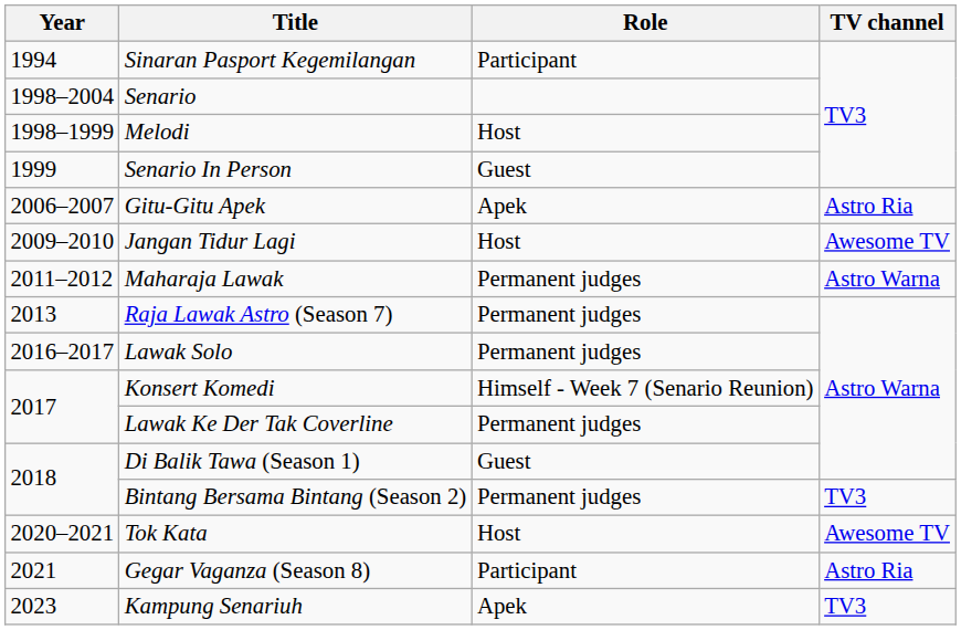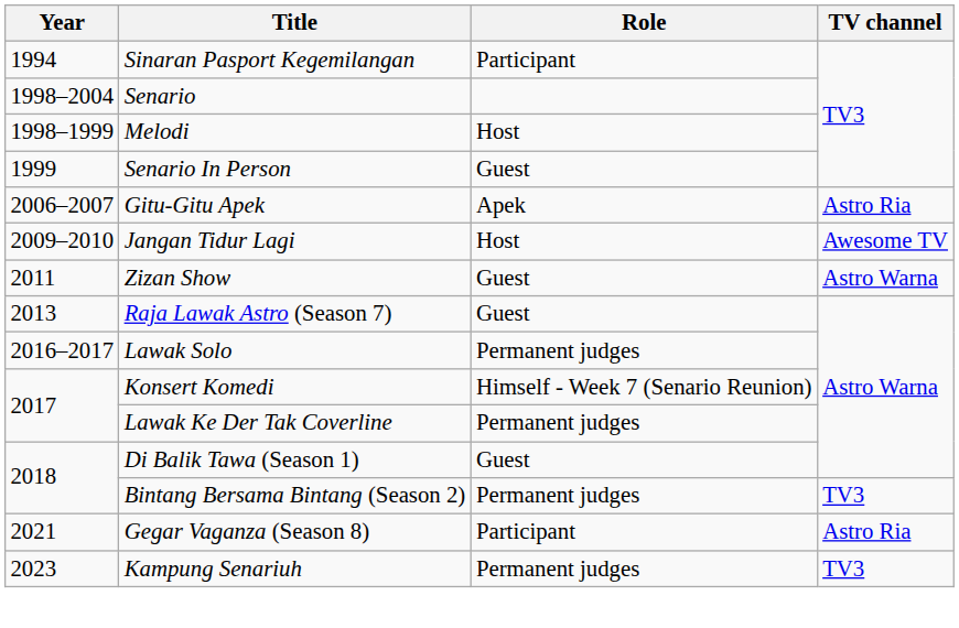 <table class="wikitable">
 <tr>
 <th>Year</th>
 <th>Title</th>
 <th>Role</th>
 <th>TV channel</th>
 </tr>
 <tr>
 <td>1994</td>
 <td><em>Sinaran Pasport Kegemilangan</em></td>
 <td>Participant</td>
 <td rowspan="4"><a href='#'>TV3</a></td>
 </tr>
 <tr>
 <td>1998–2004</td>
 <td><em>Senario</em></td>
 <td></td>
 </tr>
 <tr>
 <td>1998–1999</td>
 <td><em>Melodi</em></td>
 <td>Host</td>
 </tr>
 <tr>
 <td>1999</td>
 <td><em>Senario In Person</em></td>
 <td>Guest</td>
 </tr>
 <tr>
 <td>2006–2007</td>
 <td><em>Gitu-Gitu Apek</em></td>
 <td>Apek</td>
 <td><a href='#'>Astro Ria</a></td>
 </tr>
 <tr>
 <td>2009–2010</td>
 <td><em>Jangan Tidur Lagi</em></td>
 <td>Host</td>
 <td><a href='#'>Awesome TV</a></td>
 </tr>
 <tr>
-<td>2011–2012</td>
-<td><em>Maharaja Lawak</em></td>
-<td>Permanent judges</td>
+<td>2011</td>
+<td><em>Zizan Show</em></td>
+<td>Guest</td>
 <td><a href='#'>Astro Warna</a></td>
 </tr>
 <tr>
 <td>2013</td>
 <td><em><a href='#'>Raja Lawak Astro</a></em> (Season 7)</td>
-<td>Permanent judges</td>
+<td>Guest</td>
 <td rowspan="5"><a href='#'>Astro Warna</a></td>
 </tr>
 <tr>
 <td>2016–2017</td>
 <td><em>Lawak Solo</em></td>
 <td>Permanent judges</td>
 </tr>
 <tr>
 <td rowspan="2">2017</td>
 <td><em>Konsert Komedi</em></td>
 <td>Himself - Week 7 (Senario Reunion)</td>
 </tr>
 <tr>
 <td><em>Lawak Ke Der Tak Coverline</em></td>
 <td>Permanent judges</td>
 </tr>
 <tr>
 <td rowspan="2">2018</td>
 <td><em>Di Balik Tawa</em> (Season 1)</td>
 <td>Guest</td>
 </tr>
 <tr>
 <td><em>Bintang Bersama Bintang</em> (Season 2)</td>
 <td>Permanent judges</td>
 <td><a href='#'>TV3</a></td>
 </tr>
 <tr>
-<td>2020–2021</td>
-<td><em>Tok Kata</em></td>
-<td>Host</td>
-<td><a href='#'>Awesome TV</a></td>
-</tr>
-<tr>
 <td>2021</td>
 <td><em>Gegar Vaganza</em> (Season 8)</td>
 <td>Participant</td>
 <td><a href='#'>Astro Ria</a></td>
 </tr>
 <tr>
 <td>2023</td>
 <td><em>Kampung Senariuh</em></td>
-<td>Apek</td>
+<td>Permanent judges</td>
 <td><a href='#'>TV3</a></td>
 </tr>
 </table>
